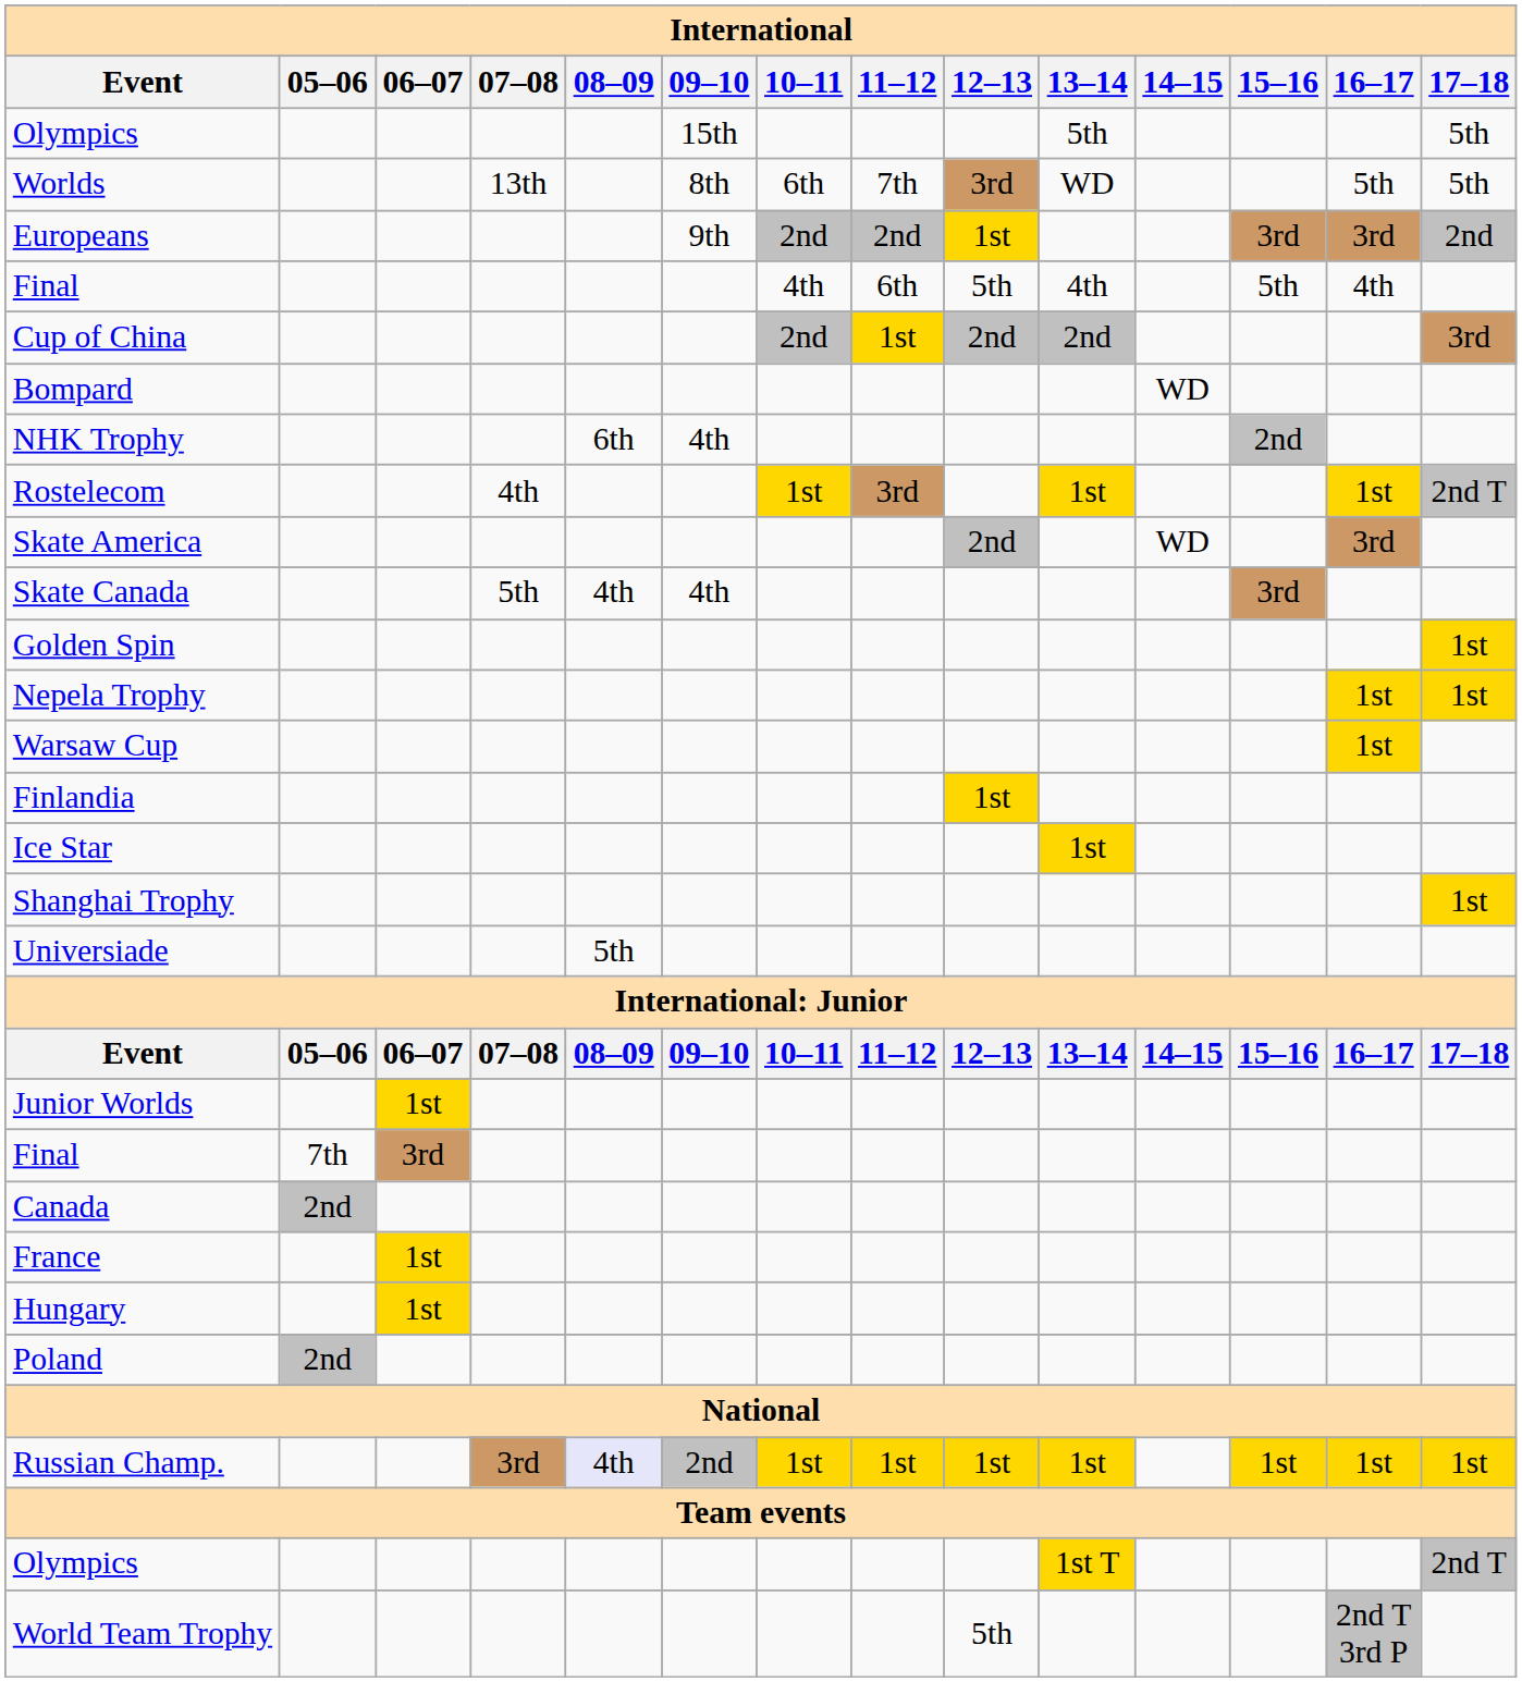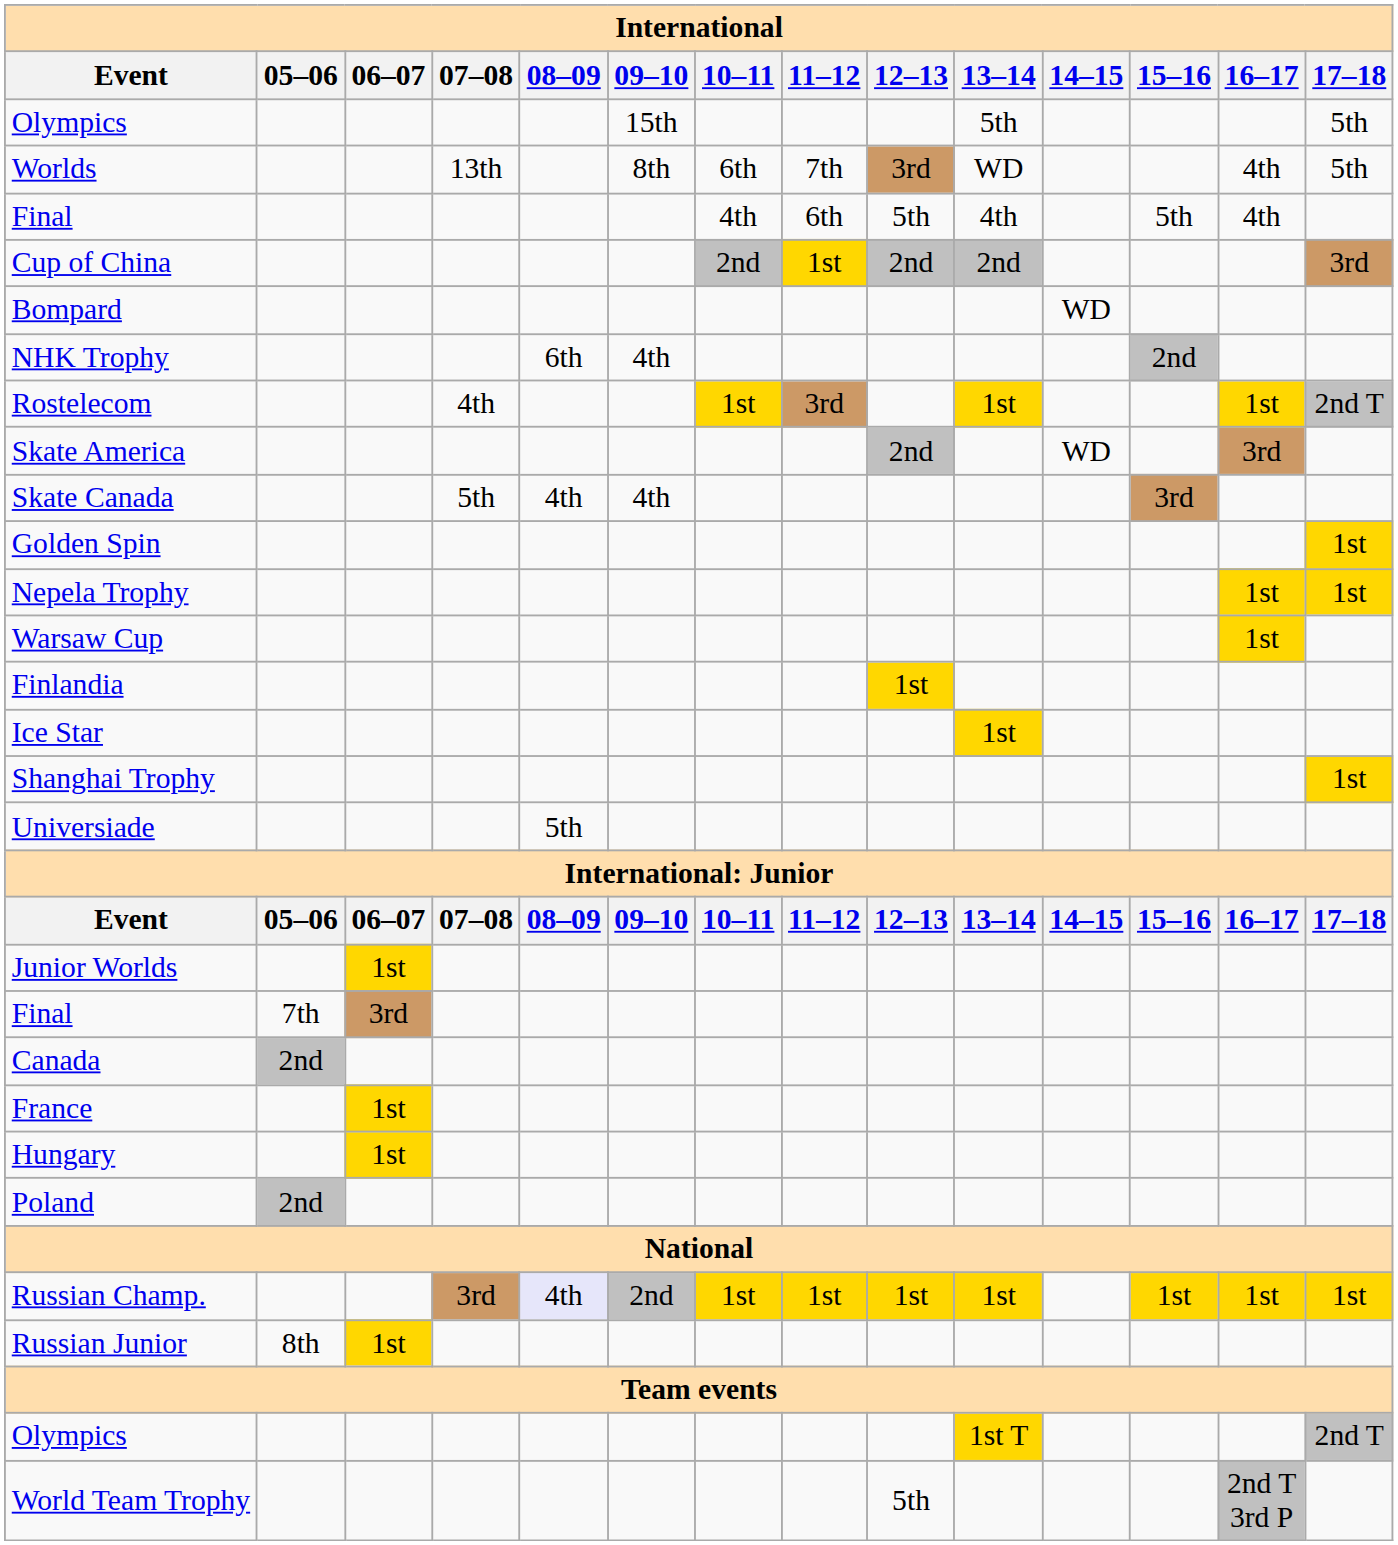 <table class="wikitable" style="text-align:center">
 <tr>
 <th style="background-color: #ffdead; " colspan=14 align=center>International</th>
 </tr>
 <tr>
 <th>Event</th>
 <th>05–06</th>
 <th>06–07</th>
 <th>07–08</th>
 <th><a href='#'>08–09</a></th>
 <th><a href='#'>09–10</a></th>
 <th><a href='#'>10–11</a></th>
 <th><a href='#'>11–12</a></th>
 <th><a href='#'>12–13</a></th>
 <th><a href='#'>13–14</a></th>
 <th><a href='#'>14–15</a></th>
 <th><a href='#'>15–16</a></th>
 <th><a href='#'>16–17</a></th>
 <th><a href='#'>17–18</a></th>
 </tr>
 <tr>
 <td align=left><a href='#'>Olympics</a></td>
 <td></td>
 <td></td>
 <td></td>
 <td></td>
 <td>15th</td>
 <td></td>
 <td></td>
 <td></td>
 <td>5th</td>
 <td></td>
 <td></td>
 <td></td>
 <td>5th</td>
 </tr>
 <tr>
 <td align=left><a href='#'>Worlds</a></td>
 <td></td>
 <td></td>
 <td>13th</td>
 <td></td>
 <td>8th</td>
 <td>6th</td>
 <td>7th</td>
 <td bgcolor=cc9966>3rd</td>
 <td>WD</td>
 <td></td>
 <td></td>
+<td>4th</td>
 <td>5th</td>
-<td>5th</td>
-</tr>
-<tr>
-<td align=left><a href='#'>Europeans</a></td>
-<td></td>
-<td></td>
-<td></td>
-<td></td>
-<td>9th</td>
-<td bgcolor=silver>2nd</td>
-<td bgcolor=silver>2nd</td>
-<td bgcolor=gold>1st</td>
-<td></td>
-<td></td>
-<td bgcolor=cc9966>3rd</td>
-<td bgcolor=cc9966>3rd</td>
-<td bgcolor=silver>2nd</td>
 </tr>
 <tr>
 <td align=left> <a href='#'>Final</a></td>
 <td></td>
 <td></td>
 <td></td>
 <td></td>
 <td></td>
 <td>4th</td>
 <td>6th</td>
 <td>5th</td>
 <td>4th</td>
 <td></td>
 <td>5th</td>
 <td>4th</td>
 <td></td>
 </tr>
 <tr>
 <td align=left> <a href='#'>Cup of China</a></td>
 <td></td>
 <td></td>
 <td></td>
 <td></td>
 <td></td>
 <td bgcolor=silver>2nd</td>
 <td bgcolor=gold>1st</td>
 <td bgcolor=silver>2nd</td>
 <td bgcolor=silver>2nd</td>
 <td></td>
 <td></td>
 <td></td>
 <td bgcolor=cc9966>3rd</td>
 </tr>
 <tr>
 <td align=left> <a href='#'>Bompard</a></td>
 <td></td>
 <td></td>
 <td></td>
 <td></td>
 <td></td>
 <td></td>
 <td></td>
 <td></td>
 <td></td>
 <td>WD</td>
 <td></td>
 <td></td>
 <td></td>
 </tr>
 <tr>
 <td align=left> <a href='#'>NHK Trophy</a></td>
 <td></td>
 <td></td>
 <td></td>
 <td>6th</td>
 <td>4th</td>
 <td></td>
 <td></td>
 <td></td>
 <td></td>
 <td></td>
 <td bgcolor=silver>2nd</td>
 <td></td>
 <td></td>
 </tr>
 <tr>
 <td align=left> <a href='#'>Rostelecom</a></td>
 <td></td>
 <td></td>
 <td>4th</td>
 <td></td>
 <td></td>
 <td bgcolor=gold>1st</td>
 <td bgcolor=cc9966>3rd</td>
 <td></td>
 <td bgcolor=gold>1st</td>
 <td></td>
 <td></td>
 <td bgcolor=gold>1st</td>
 <td bgcolor=silver>2nd T</td>
 </tr>
 <tr>
 <td align=left> <a href='#'>Skate America</a></td>
 <td></td>
 <td></td>
 <td></td>
 <td></td>
 <td></td>
 <td></td>
 <td></td>
 <td bgcolor=silver>2nd</td>
 <td></td>
 <td>WD</td>
 <td></td>
 <td bgcolor=cc9966>3rd</td>
 <td></td>
 </tr>
 <tr>
 <td align=left> <a href='#'>Skate Canada</a></td>
 <td></td>
 <td></td>
 <td>5th</td>
 <td>4th</td>
 <td>4th</td>
 <td></td>
 <td></td>
 <td></td>
 <td></td>
 <td></td>
 <td bgcolor=cc9966>3rd</td>
 <td></td>
 <td></td>
 </tr>
 <tr>
 <td align=left> <a href='#'>Golden Spin</a></td>
 <td></td>
 <td></td>
 <td></td>
 <td></td>
 <td></td>
 <td></td>
 <td></td>
 <td></td>
 <td></td>
 <td></td>
 <td></td>
 <td></td>
 <td bgcolor=gold>1st</td>
 </tr>
 <tr>
 <td align=left> <a href='#'>Nepela Trophy</a></td>
 <td></td>
 <td></td>
 <td></td>
 <td></td>
 <td></td>
 <td></td>
 <td></td>
 <td></td>
 <td></td>
 <td></td>
 <td></td>
 <td bgcolor=gold>1st</td>
 <td bgcolor=gold>1st</td>
 </tr>
 <tr>
 <td align=left> <a href='#'>Warsaw Cup</a></td>
 <td></td>
 <td></td>
 <td></td>
 <td></td>
 <td></td>
 <td></td>
 <td></td>
 <td></td>
 <td></td>
 <td></td>
 <td></td>
 <td bgcolor=gold>1st</td>
 <td></td>
 </tr>
 <tr>
 <td align=left><a href='#'>Finlandia</a></td>
 <td></td>
 <td></td>
 <td></td>
 <td></td>
 <td></td>
 <td></td>
 <td></td>
 <td bgcolor=gold>1st</td>
 <td></td>
 <td></td>
 <td></td>
 <td></td>
 <td></td>
 </tr>
 <tr>
 <td align=left><a href='#'>Ice Star</a></td>
 <td></td>
 <td></td>
 <td></td>
 <td></td>
 <td></td>
 <td></td>
 <td></td>
 <td></td>
 <td bgcolor=gold>1st</td>
 <td></td>
 <td></td>
 <td></td>
 <td></td>
 </tr>
 <tr>
 <td align=left><a href='#'>Shanghai Trophy</a></td>
 <td></td>
 <td></td>
 <td></td>
 <td></td>
 <td></td>
 <td></td>
 <td></td>
 <td></td>
 <td></td>
 <td></td>
 <td></td>
 <td></td>
 <td bgcolor=gold>1st</td>
 </tr>
 <tr>
 <td align=left><a href='#'>Universiade</a></td>
 <td></td>
 <td></td>
 <td></td>
 <td>5th</td>
 <td></td>
 <td></td>
 <td></td>
 <td></td>
 <td></td>
 <td></td>
 <td></td>
 <td></td>
 <td></td>
 </tr>
 <tr>
 <th style="background-color: #ffdead; " colspan=14 align=center>International: Junior</th>
 </tr>
 <tr>
 <th>Event</th>
 <th>05–06</th>
 <th>06–07</th>
 <th>07–08</th>
 <th><a href='#'>08–09</a></th>
 <th><a href='#'>09–10</a></th>
 <th><a href='#'>10–11</a></th>
 <th><a href='#'>11–12</a></th>
 <th><a href='#'>12–13</a></th>
 <th><a href='#'>13–14</a></th>
 <th><a href='#'>14–15</a></th>
 <th><a href='#'>15–16</a></th>
 <th><a href='#'>16–17</a></th>
 <th><a href='#'>17–18</a></th>
 </tr>
 <tr>
 <td align=left><a href='#'>Junior Worlds</a></td>
 <td></td>
 <td bgcolor=gold>1st</td>
 <td></td>
 <td></td>
 <td></td>
 <td></td>
 <td></td>
 <td></td>
 <td></td>
 <td></td>
 <td></td>
 <td></td>
 <td></td>
 </tr>
 <tr>
 <td align=left> <a href='#'>Final</a></td>
 <td>7th</td>
 <td bgcolor=cc9966>3rd</td>
 <td></td>
 <td></td>
 <td></td>
 <td></td>
 <td></td>
 <td></td>
 <td></td>
 <td></td>
 <td></td>
 <td></td>
 <td></td>
 </tr>
 <tr>
 <td align=left> <a href='#'>Canada</a></td>
 <td bgcolor=silver>2nd</td>
 <td></td>
 <td></td>
 <td></td>
 <td></td>
 <td></td>
 <td></td>
 <td></td>
 <td></td>
 <td></td>
 <td></td>
 <td></td>
 <td></td>
 </tr>
 <tr>
 <td align=left> <a href='#'>France</a></td>
 <td></td>
 <td bgcolor=gold>1st</td>
 <td></td>
 <td></td>
 <td></td>
 <td></td>
 <td></td>
 <td></td>
 <td></td>
 <td></td>
 <td></td>
 <td></td>
 <td></td>
 </tr>
 <tr>
 <td align=left> <a href='#'>Hungary</a></td>
 <td></td>
 <td bgcolor=gold>1st</td>
 <td></td>
 <td></td>
 <td></td>
 <td></td>
 <td></td>
 <td></td>
 <td></td>
 <td></td>
 <td></td>
 <td></td>
 <td></td>
 </tr>
 <tr>
 <td align=left> <a href='#'>Poland</a></td>
 <td bgcolor=silver>2nd</td>
 <td></td>
 <td></td>
 <td></td>
 <td></td>
 <td></td>
 <td></td>
 <td></td>
 <td></td>
 <td></td>
 <td></td>
 <td></td>
 <td></td>
 </tr>
 <tr>
 <th style="background-color: #ffdead; " colspan=14 align=center>National</th>
 </tr>
 <tr>
 <td align=left><a href='#'>Russian Champ.</a></td>
 <td></td>
 <td></td>
 <td bgcolor=cc9966>3rd</td>
 <td style="background: lavender;">4th</td>
 <td bgcolor=silver>2nd</td>
 <td bgcolor=gold>1st</td>
 <td bgcolor=gold>1st</td>
 <td bgcolor=gold>1st</td>
 <td bgcolor=gold>1st</td>
 <td></td>
 <td bgcolor=gold>1st</td>
 <td bgcolor=gold>1st</td>
 <td bgcolor=gold>1st</td>
 </tr>
 <tr>
+<td align=left><a href='#'>Russian Junior</a></td>
+<td>8th</td>
+<td bgcolor=gold>1st</td>
+<td></td>
+<td></td>
+<td></td>
+<td></td>
+<td></td>
+<td></td>
+<td></td>
+<td></td>
+<td></td>
+<td></td>
+<td></td>
+</tr>
+<tr>
 <th style="background-color: #ffdead; " colspan=14 align=center>Team events</th>
 </tr>
 <tr>
 <td align=left><a href='#'>Olympics</a></td>
 <td></td>
 <td></td>
 <td></td>
 <td></td>
 <td></td>
 <td></td>
 <td></td>
 <td></td>
 <td bgcolor=gold>1st T</td>
 <td></td>
 <td></td>
 <td></td>
 <td bgcolor=silver>2nd T</td>
 </tr>
 <tr>
 <td align=left><a href='#'>World Team Trophy</a></td>
 <td></td>
 <td></td>
 <td></td>
 <td></td>
 <td></td>
 <td></td>
 <td></td>
 <td>5th</td>
 <td></td>
 <td></td>
 <td></td>
 <td bgcolor=silver>2nd T <br>3rd P</td>
 <td></td>
 </tr>
 </table>
